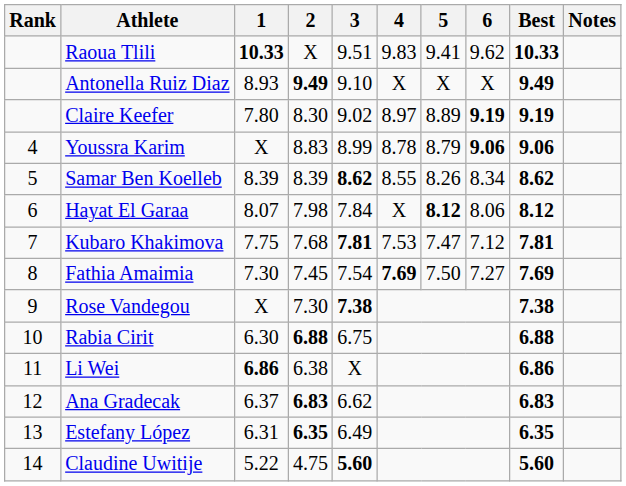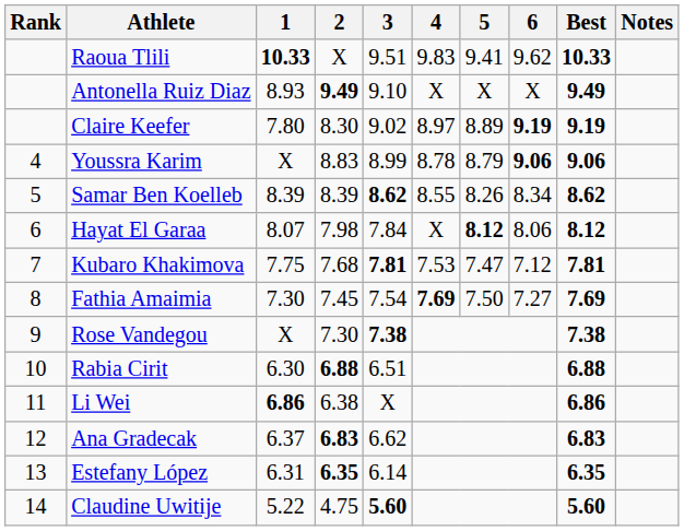 <table class="wikitable sortable" style="text-align:center">
 <tr>
 <th>Rank</th>
 <th>Athlete</th>
 <th>1</th>
 <th>2</th>
 <th>3</th>
 <th>4</th>
 <th>5</th>
 <th>6</th>
 <th>Best</th>
 <th>Notes</th>
 </tr>
 <tr>
 <td></td>
 <td style="text-align:left"><a href='#'>Raoua Tlili</a><br></td>
 <td><strong>10.33</strong></td>
 <td>X</td>
 <td>9.51</td>
 <td>9.83</td>
 <td>9.41</td>
 <td>9.62</td>
 <td><strong>10.33</strong></td>
 <td></td>
 </tr>
 <tr>
 <td></td>
 <td style="text-align:left"><a href='#'>Antonella Ruiz Diaz</a><br></td>
 <td>8.93</td>
 <td><strong>9.49</strong></td>
 <td>9.10</td>
 <td>X</td>
 <td>X</td>
 <td>X</td>
 <td><strong>9.49</strong></td>
 <td></td>
 </tr>
 <tr>
 <td></td>
 <td style="text-align:left"><a href='#'>Claire Keefer</a><br></td>
 <td>7.80</td>
 <td>8.30</td>
 <td>9.02</td>
 <td>8.97</td>
 <td>8.89</td>
 <td><strong>9.19</strong></td>
 <td><strong>9.19</strong></td>
 <td></td>
 </tr>
 <tr>
 <td>4</td>
 <td style="text-align:left"><a href='#'>Youssra Karim</a><br></td>
 <td>X</td>
 <td>8.83</td>
 <td>8.99</td>
 <td>8.78</td>
 <td>8.79</td>
 <td><strong>9.06</strong></td>
 <td><strong>9.06</strong></td>
 <td></td>
 </tr>
 <tr>
 <td>5</td>
 <td style="text-align:left"><a href='#'>Samar Ben Koelleb</a><br></td>
 <td>8.39</td>
 <td>8.39</td>
 <td><strong>8.62</strong></td>
 <td>8.55</td>
 <td>8.26</td>
 <td>8.34</td>
 <td><strong>8.62</strong></td>
 <td></td>
 </tr>
 <tr>
 <td>6</td>
 <td style="text-align:left"><a href='#'>Hayat El Garaa</a><br></td>
 <td>8.07</td>
 <td>7.98</td>
 <td>7.84</td>
 <td>X</td>
 <td><strong>8.12</strong></td>
 <td>8.06</td>
 <td><strong>8.12</strong></td>
 <td></td>
 </tr>
 <tr>
 <td>7</td>
 <td style="text-align:left"><a href='#'>Kubaro Khakimova</a><br></td>
 <td>7.75</td>
 <td>7.68</td>
 <td><strong>7.81</strong></td>
 <td>7.53</td>
 <td>7.47</td>
 <td>7.12</td>
 <td><strong>7.81</strong></td>
 <td></td>
 </tr>
 <tr>
 <td>8</td>
 <td style="text-align:left"><a href='#'>Fathia Amaimia</a><br></td>
 <td>7.30</td>
 <td>7.45</td>
 <td>7.54</td>
 <td><strong>7.69</strong></td>
 <td>7.50</td>
 <td>7.27</td>
 <td><strong>7.69</strong></td>
 <td></td>
 </tr>
 <tr>
 <td>9</td>
 <td style="text-align:left"><a href='#'>Rose Vandegou</a><br></td>
 <td>X</td>
 <td>7.30</td>
 <td><strong>7.38</strong></td>
 <td colspan=3></td>
 <td><strong>7.38</strong></td>
 <td></td>
 </tr>
 <tr>
 <td>10</td>
 <td style="text-align:left"><a href='#'>Rabia Cirit</a><br></td>
 <td>6.30</td>
 <td><strong>6.88</strong></td>
-<td>6.75</td>
+<td>6.51</td>
 <td colspan=3></td>
 <td><strong>6.88</strong></td>
 <td></td>
 </tr>
 <tr>
 <td>11</td>
 <td style="text-align:left"><a href='#'>Li Wei</a><br></td>
 <td><strong>6.86</strong></td>
 <td>6.38</td>
 <td>X</td>
 <td colspan=3></td>
 <td><strong>6.86</strong></td>
 <td></td>
 </tr>
 <tr>
 <td>12</td>
 <td style="text-align:left"><a href='#'>Ana Gradecak</a><br></td>
 <td>6.37</td>
 <td><strong>6.83</strong></td>
 <td>6.62</td>
 <td colspan=3></td>
 <td><strong>6.83</strong></td>
 <td></td>
 </tr>
 <tr>
 <td>13</td>
 <td style="text-align:left"><a href='#'>Estefany López</a><br></td>
 <td>6.31</td>
 <td><strong>6.35</strong></td>
-<td>6.49</td>
+<td>6.14</td>
 <td colspan=3></td>
 <td><strong>6.35</strong></td>
 <td></td>
 </tr>
 <tr>
 <td>14</td>
 <td style="text-align:left"><a href='#'>Claudine Uwitije</a><br></td>
 <td>5.22</td>
 <td>4.75</td>
 <td><strong>5.60</strong></td>
 <td colspan=3></td>
 <td><strong>5.60</strong></td>
 <td></td>
 </tr>
 </table>
